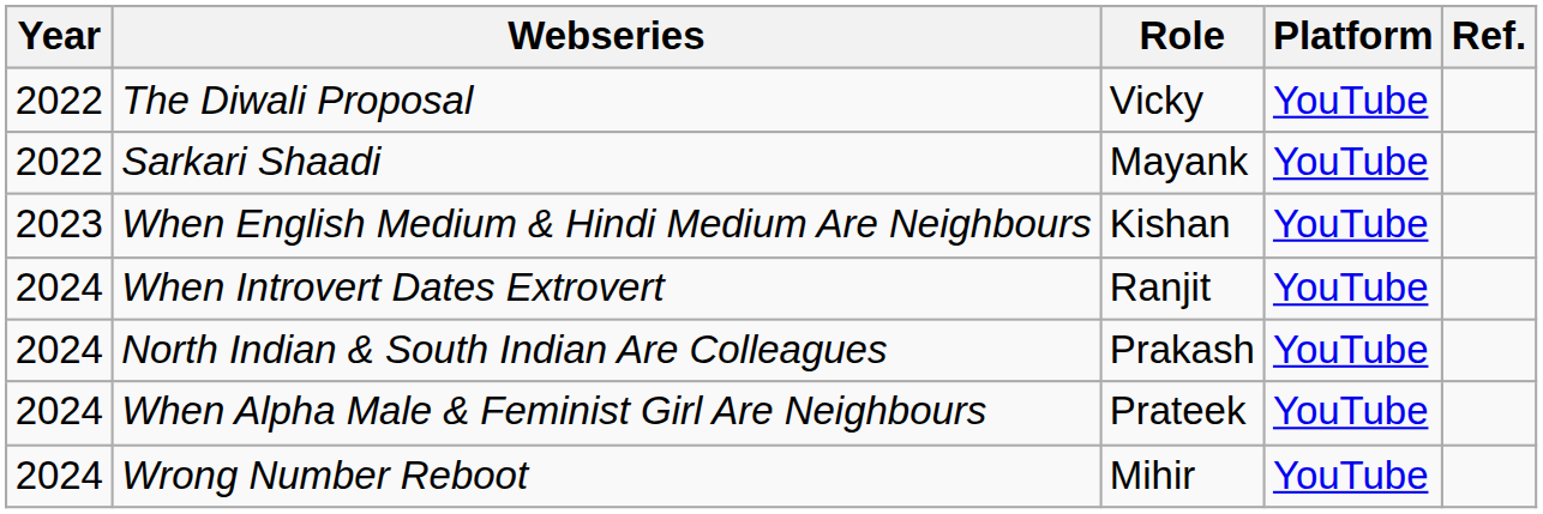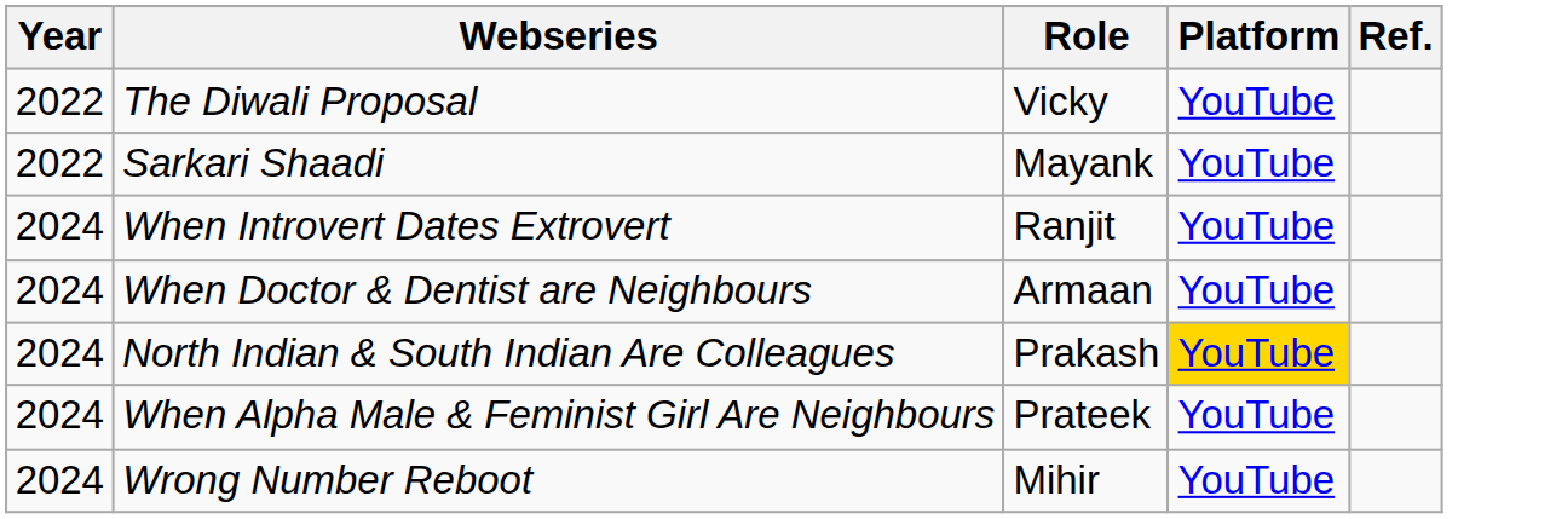 <table class="wikitable">
 <tr>
 <th>Year</th>
 <th>Webseries</th>
 <th>Role</th>
 <th>Platform</th>
 <th>Ref.</th>
 </tr>
 <tr>
 <td>2022</td>
 <td><em>The Diwali Proposal</em></td>
 <td>Vicky</td>
 <td><a href='#'>YouTube</a></td>
 <td></td>
 </tr>
 <tr>
 <td>2022</td>
 <td><em>Sarkari Shaadi</em></td>
 <td>Mayank</td>
 <td><a href='#'>YouTube</a></td>
 <td></td>
 </tr>
 <tr>
-<td>2023</td>
-<td><em>When English Medium & Hindi Medium Are Neighbours</em></td>
-<td>Kishan</td>
-<td><a href='#'>YouTube</a></td>
-<td></td>
-</tr>
-<tr>
 <td>2024</td>
 <td><em>When Introvert Dates Extrovert</em></td>
 <td>Ranjit</td>
 <td><a href='#'>YouTube</a></td>
 <td></td>
 </tr>
 <tr>
 <td>2024</td>
+<td><em>When Doctor & Dentist are Neighbours</em></td>
+<td>Armaan</td>
+<td><a href='#'>YouTube</a></td>
+<td></td>
+</tr>
+<tr>
+<td>2024</td>
 <td><em>North Indian & South Indian Are Colleagues</em></td>
 <td>Prakash</td>
-<td><a href='#'>YouTube</a></td>
+<td style="background: gold;"><a href='#'>YouTube</a></td>
 <td></td>
 </tr>
 <tr>
 <td>2024</td>
 <td><em>When Alpha Male & Feminist Girl Are Neighbours</em></td>
 <td>Prateek</td>
 <td><a href='#'>YouTube</a></td>
 <td></td>
 </tr>
 <tr>
 <td>2024</td>
 <td><em>Wrong Number Reboot</em></td>
 <td>Mihir</td>
 <td><a href='#'>YouTube</a></td>
 <td></td>
 </tr>
 </table>
